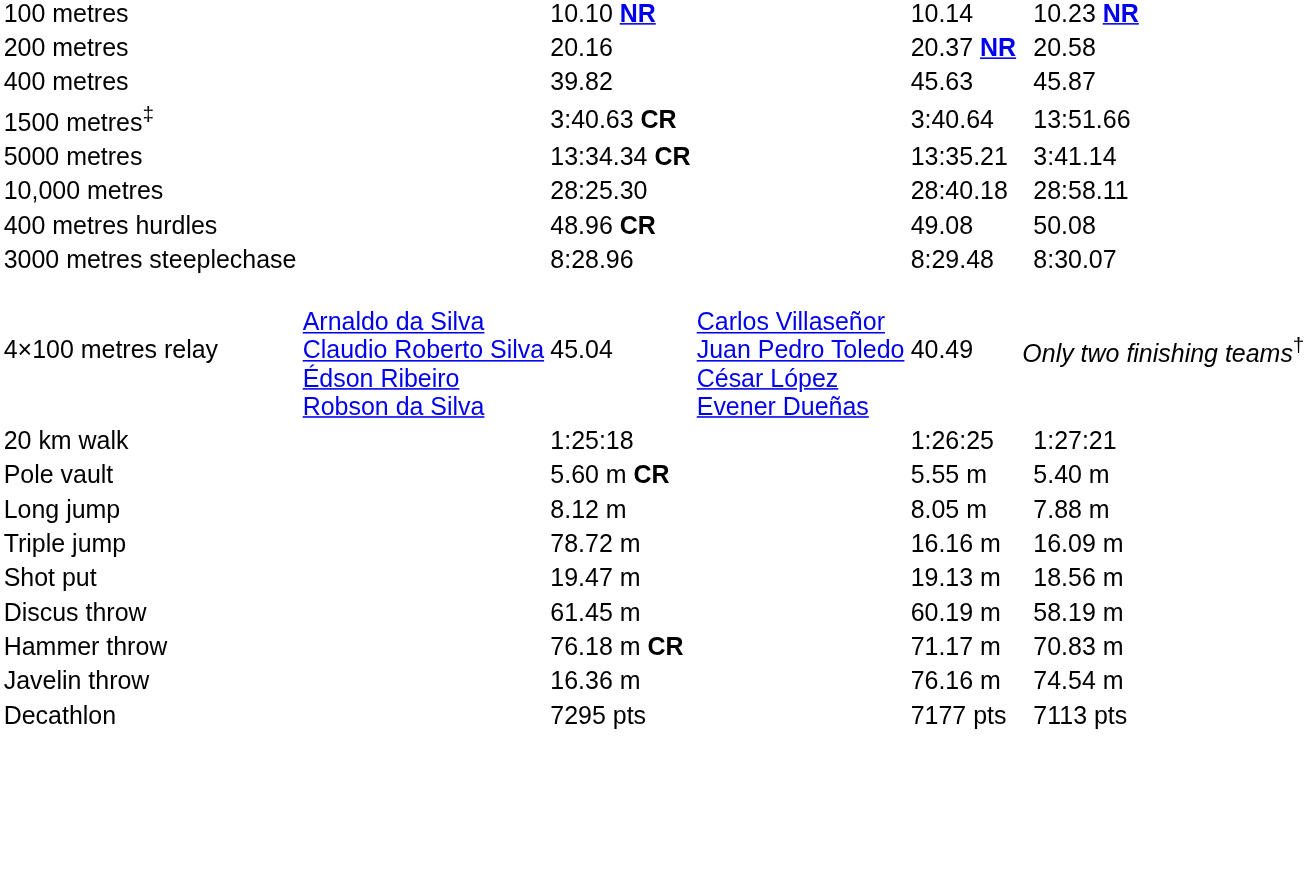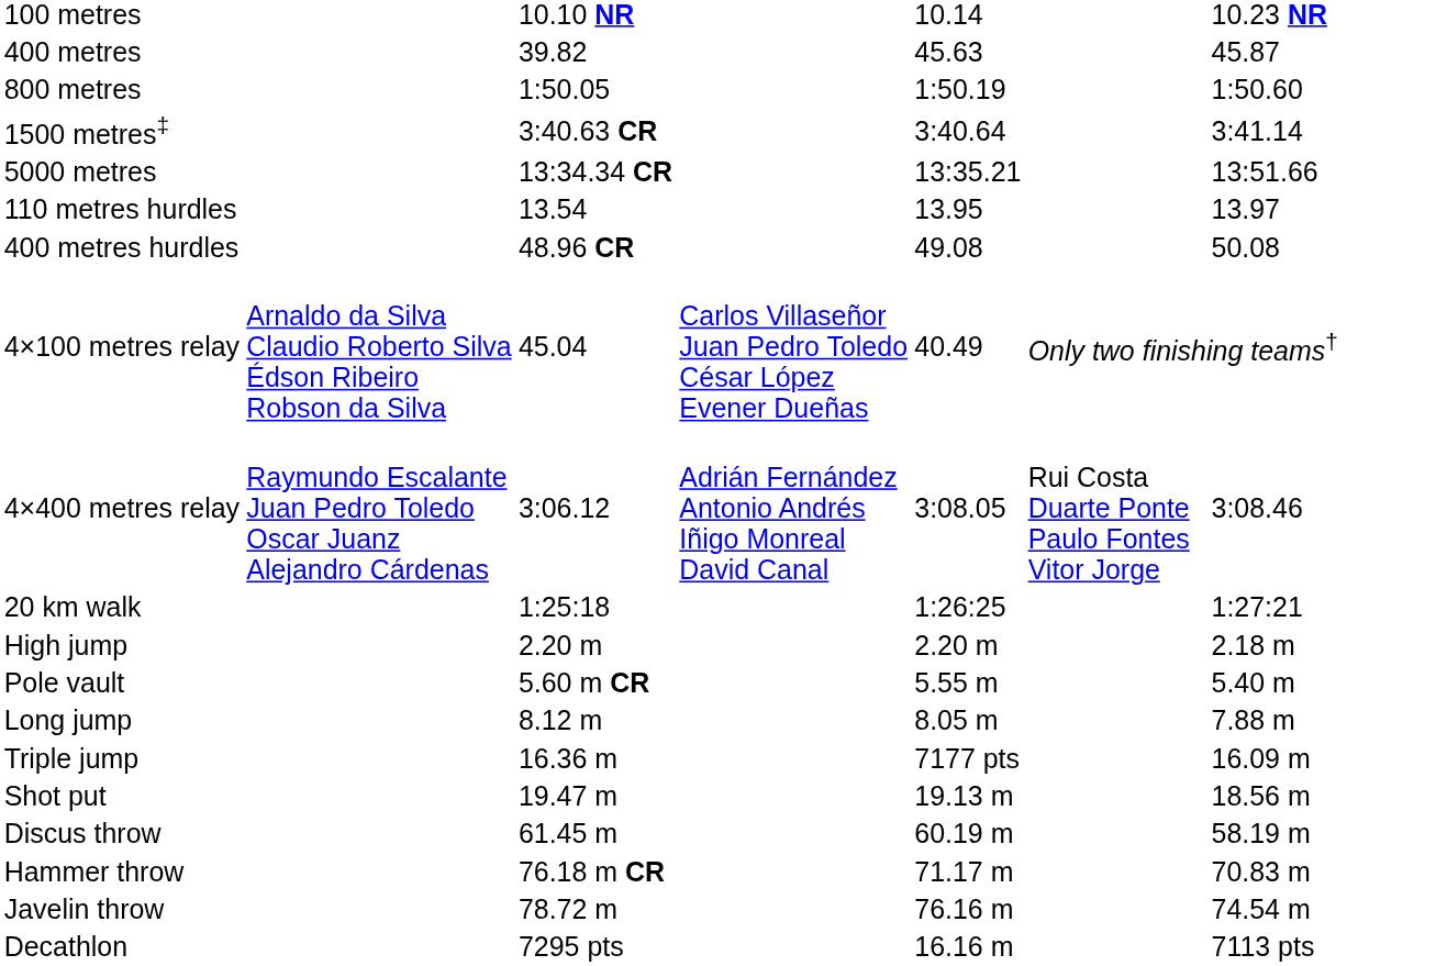 <table>
 <tr>
 <td>100 metres</td>
 <td></td>
 <td>10.10 <strong><a href='#'>NR</a></strong></td>
 <td></td>
 <td>10.14</td>
 <td></td>
 <td>10.23 <strong><a href='#'>NR</a></strong></td>
 </tr>
 <tr>
-<td>200 metres</td>
-<td></td>
-<td>20.16</td>
-<td></td>
-<td>20.37 <strong><a href='#'>NR</a></strong></td>
-<td></td>
-<td>20.58</td>
-</tr>
-<tr>
 <td>400 metres</td>
 <td></td>
 <td>39.82</td>
 <td></td>
 <td>45.63</td>
 <td></td>
 <td>45.87</td>
 </tr>
 <tr>
+<td>800 metres</td>
+<td></td>
+<td>1:50.05</td>
+<td></td>
+<td>1:50.19</td>
+<td></td>
+<td>1:50.60</td>
+</tr>
+<tr>
 <td>1500 metres<sup>‡</sup></td>
 <td></td>
 <td>3:40.63 <strong>CR</strong></td>
 <td></td>
 <td>3:40.64</td>
 <td></td>
-<td>13:51.66</td>
+<td>3:41.14</td>
 </tr>
 <tr>
 <td>5000 metres</td>
 <td></td>
 <td>13:34.34 <strong>CR</strong></td>
 <td></td>
 <td>13:35.21</td>
 <td></td>
-<td>3:41.14</td>
+<td>13:51.66</td>
 </tr>
 <tr>
-<td>10,000 metres</td>
+<td>110 metres hurdles</td>
 <td></td>
-<td>28:25.30</td>
+<td>13.54</td>
 <td></td>
-<td>28:40.18</td>
+<td>13.95</td>
 <td></td>
-<td>28:58.11</td>
+<td>13.97</td>
 </tr>
 <tr>
 <td>400 metres hurdles</td>
 <td></td>
 <td>48.96 <strong>CR</strong></td>
 <td></td>
 <td>49.08</td>
 <td></td>
 <td>50.08</td>
 </tr>
 <tr>
-<td>3000 metres steeplechase</td>
-<td></td>
-<td>8:28.96</td>
-<td></td>
-<td>8:29.48</td>
-<td></td>
-<td>8:30.07</td>
-</tr>
-<tr>
 <td>4×100 metres relay</td>
 <td><br><a href='#'>Arnaldo da Silva</a><br><a href='#'>Claudio Roberto Silva</a><br><a href='#'>Édson Ribeiro</a><br><a href='#'>Robson da Silva</a></td>
 <td>45.04</td>
 <td><br><a href='#'>Carlos Villaseñor</a><br><a href='#'>Juan Pedro Toledo</a><br><a href='#'>César López</a><br><a href='#'>Evener Dueñas</a></td>
 <td>40.49</td>
 <td colspan=2><em>Only two finishing teams</em><sup>†</sup></td>
+</tr>
+<tr>
+<td>4×400 metres relay</td>
+<td><br><a href='#'>Raymundo Escalante</a><br><a href='#'>Juan Pedro Toledo</a><br><a href='#'>Oscar Juanz</a><br><a href='#'>Alejandro Cárdenas</a></td>
+<td>3:06.12</td>
+<td><br><a href='#'>Adrián Fernández</a><br><a href='#'>Antonio Andrés</a><br><a href='#'>Iñigo Monreal</a><br><a href='#'>David Canal</a></td>
+<td>3:08.05</td>
+<td><br>Rui Costa<br><a href='#'>Duarte Ponte</a><br><a href='#'>Paulo Fontes</a><br><a href='#'>Vitor Jorge</a></td>
+<td>3:08.46</td>
 </tr>
 <tr>
 <td>20 km walk</td>
 <td></td>
 <td>1:25:18</td>
 <td></td>
 <td>1:26:25</td>
 <td></td>
 <td>1:27:21</td>
+</tr>
+<tr>
+<td>High jump</td>
+<td></td>
+<td>2.20 m</td>
+<td></td>
+<td>2.20 m</td>
+<td></td>
+<td>2.18 m</td>
 </tr>
 <tr>
 <td>Pole vault</td>
 <td></td>
 <td>5.60 m <strong>CR</strong></td>
 <td></td>
 <td>5.55 m</td>
 <td></td>
 <td>5.40 m</td>
 </tr>
 <tr>
 <td>Long jump</td>
 <td></td>
 <td>8.12 m</td>
 <td></td>
 <td>8.05 m</td>
 <td></td>
 <td>7.88 m</td>
 </tr>
 <tr>
 <td>Triple jump</td>
 <td></td>
-<td>78.72 m</td>
+<td>16.36 m</td>
 <td></td>
-<td>16.16 m</td>
+<td>7177 pts</td>
 <td></td>
 <td>16.09 m</td>
 </tr>
 <tr>
 <td>Shot put</td>
 <td></td>
 <td>19.47 m</td>
 <td></td>
 <td>19.13 m</td>
 <td></td>
 <td>18.56 m</td>
 </tr>
 <tr>
 <td>Discus throw</td>
 <td></td>
 <td>61.45 m</td>
 <td></td>
 <td>60.19 m</td>
 <td></td>
 <td>58.19 m</td>
 </tr>
 <tr>
 <td>Hammer throw</td>
 <td></td>
 <td>76.18 m <strong>CR</strong></td>
 <td></td>
 <td>71.17 m</td>
 <td></td>
 <td>70.83 m</td>
 </tr>
 <tr>
 <td>Javelin throw</td>
 <td></td>
-<td>16.36 m</td>
+<td>78.72 m</td>
 <td></td>
 <td>76.16 m</td>
 <td></td>
 <td>74.54 m</td>
 </tr>
 <tr>
 <td>Decathlon</td>
 <td></td>
 <td>7295 pts</td>
 <td></td>
-<td>7177 pts</td>
+<td>16.16 m</td>
 <td></td>
 <td>7113 pts</td>
 </tr>
 </table>
